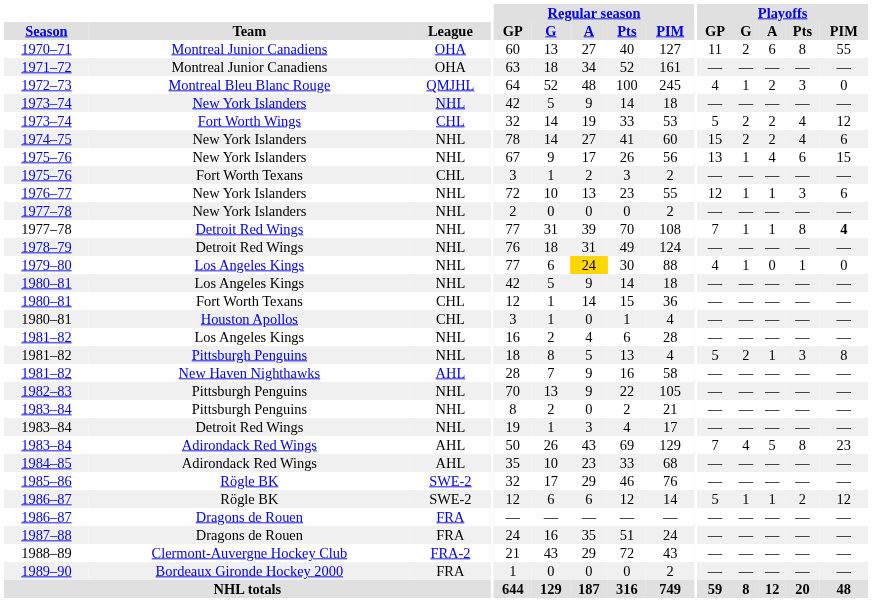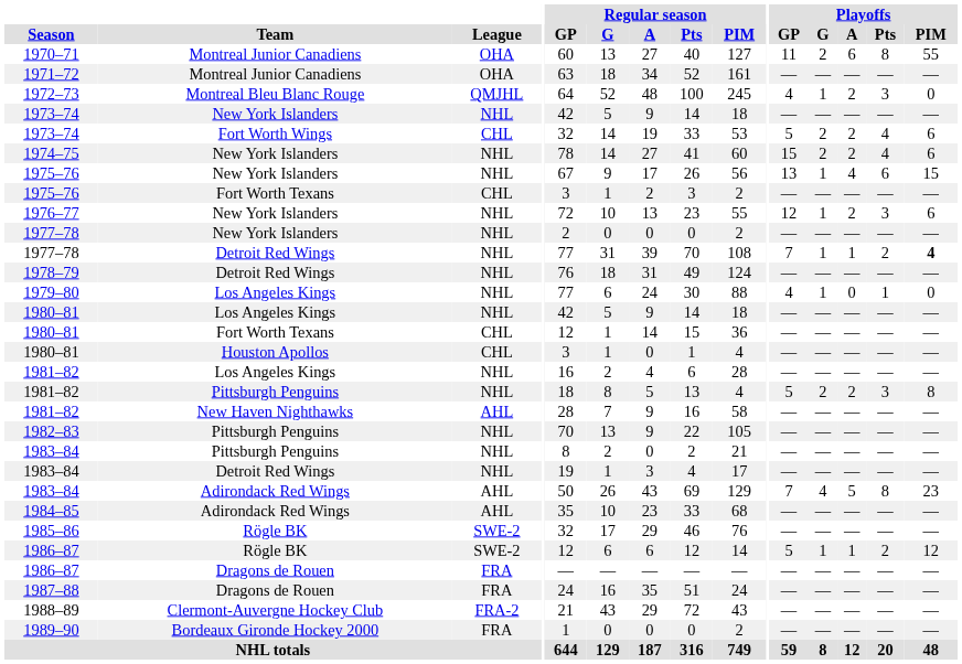 <table border="0" cellpadding="1" cellspacing="0" style="text-align:center; width:60em">
 <tr bgcolor="#e0e0e0">
 <th colspan="3" bgcolor="#ffffff"></th>
 <th rowspan="100" bgcolor="#ffffff"></th>
 <th colspan="5"><a href='#'>Regular season</a></th>
 <th rowspan="100" bgcolor="#ffffff"></th>
 <th colspan="5"><a href='#'>Playoffs</a></th>
 </tr>
 <tr bgcolor="#e0e0e0">
 <th><a href='#'>Season</a></th>
 <th>Team</th>
 <th>League</th>
 <th>GP</th>
 <th><a href='#'>G</a></th>
 <th><a href='#'>A</a></th>
 <th><a href='#'>Pts</a></th>
 <th><a href='#'>PIM</a></th>
 <th>GP</th>
 <th>G</th>
 <th>A</th>
 <th>Pts</th>
 <th>PIM</th>
 </tr>
 <tr>
 <td><a href='#'>1970–71</a></td>
 <td><a href='#'>Montreal Junior Canadiens</a></td>
 <td><a href='#'>OHA</a></td>
 <td>60</td>
 <td>13</td>
 <td>27</td>
 <td>40</td>
 <td>127</td>
 <td>11</td>
 <td>2</td>
 <td>6</td>
 <td>8</td>
 <td>55</td>
 </tr>
 <tr bgcolor="#f0f0f0">
 <td><a href='#'>1971–72</a></td>
 <td>Montreal Junior Canadiens</td>
 <td>OHA</td>
 <td>63</td>
 <td>18</td>
 <td>34</td>
 <td>52</td>
 <td>161</td>
 <td>—</td>
 <td>—</td>
 <td>—</td>
 <td>—</td>
 <td>—</td>
 </tr>
 <tr>
 <td><a href='#'>1972–73</a></td>
 <td><a href='#'>Montreal Bleu Blanc Rouge</a></td>
 <td><a href='#'>QMJHL</a></td>
 <td>64</td>
 <td>52</td>
 <td>48</td>
 <td>100</td>
 <td>245</td>
 <td>4</td>
 <td>1</td>
 <td>2</td>
 <td>3</td>
 <td>0</td>
 </tr>
 <tr bgcolor="#f0f0f0">
 <td><a href='#'>1973–74</a></td>
 <td><a href='#'>New York Islanders</a></td>
 <td><a href='#'>NHL</a></td>
 <td>42</td>
 <td>5</td>
 <td>9</td>
 <td>14</td>
 <td>18</td>
 <td>—</td>
 <td>—</td>
 <td>—</td>
 <td>—</td>
 <td>—</td>
 </tr>
 <tr>
 <td><a href='#'>1973–74</a></td>
 <td><a href='#'>Fort Worth Wings</a></td>
 <td><a href='#'>CHL</a></td>
 <td>32</td>
 <td>14</td>
 <td>19</td>
 <td>33</td>
 <td>53</td>
 <td>5</td>
 <td>2</td>
 <td>2</td>
 <td>4</td>
-<td>12</td>
+<td>6</td>
 </tr>
 <tr bgcolor="#f0f0f0">
 <td><a href='#'>1974–75</a></td>
 <td>New York Islanders</td>
 <td>NHL</td>
 <td>78</td>
 <td>14</td>
 <td>27</td>
 <td>41</td>
 <td>60</td>
 <td>15</td>
 <td>2</td>
 <td>2</td>
 <td>4</td>
 <td>6</td>
 </tr>
 <tr>
 <td><a href='#'>1975–76</a></td>
 <td>New York Islanders</td>
 <td>NHL</td>
 <td>67</td>
 <td>9</td>
 <td>17</td>
 <td>26</td>
 <td>56</td>
 <td>13</td>
 <td>1</td>
 <td>4</td>
 <td>6</td>
 <td>15</td>
 </tr>
 <tr bgcolor="#f0f0f0">
 <td><a href='#'>1975–76</a></td>
 <td>Fort Worth Texans</td>
 <td>CHL</td>
 <td>3</td>
 <td>1</td>
 <td>2</td>
 <td>3</td>
 <td>2</td>
 <td>—</td>
 <td>—</td>
 <td>—</td>
 <td>—</td>
 <td>—</td>
 </tr>
 <tr>
 <td><a href='#'>1976–77</a></td>
 <td>New York Islanders</td>
 <td>NHL</td>
 <td>72</td>
 <td>10</td>
 <td>13</td>
 <td>23</td>
 <td>55</td>
 <td>12</td>
 <td>1</td>
-<td>1</td>
+<td>2</td>
 <td>3</td>
 <td>6</td>
 </tr>
 <tr bgcolor="#f0f0f0">
 <td><a href='#'>1977–78</a></td>
 <td>New York Islanders</td>
 <td>NHL</td>
 <td>2</td>
 <td>0</td>
 <td>0</td>
 <td>0</td>
 <td>2</td>
 <td>—</td>
 <td>—</td>
 <td>—</td>
 <td>—</td>
 <td>—</td>
 </tr>
 <tr>
 <td>1977–78</td>
 <td><a href='#'>Detroit Red Wings</a></td>
 <td>NHL</td>
 <td>77</td>
 <td>31</td>
 <td>39</td>
 <td>70</td>
 <td>108</td>
 <td>7</td>
 <td>1</td>
 <td>1</td>
-<td>8</td>
+<td>2</td>
 <td><strong>4</strong></td>
 </tr>
 <tr bgcolor="#f0f0f0">
 <td><a href='#'>1978–79</a></td>
 <td>Detroit Red Wings</td>
 <td>NHL</td>
 <td>76</td>
 <td>18</td>
 <td>31</td>
 <td>49</td>
 <td>124</td>
 <td>—</td>
 <td>—</td>
 <td>—</td>
 <td>—</td>
 <td>—</td>
 </tr>
 <tr>
 <td><a href='#'>1979–80</a></td>
 <td><a href='#'>Los Angeles Kings</a></td>
 <td>NHL</td>
 <td>77</td>
 <td>6</td>
-<td style="background: gold;">24</td>
+<td>24</td>
 <td>30</td>
 <td>88</td>
 <td>4</td>
 <td>1</td>
 <td>0</td>
 <td>1</td>
 <td>0</td>
 </tr>
 <tr bgcolor="#f0f0f0">
 <td><a href='#'>1980–81</a></td>
 <td>Los Angeles Kings</td>
 <td>NHL</td>
 <td>42</td>
 <td>5</td>
 <td>9</td>
 <td>14</td>
 <td>18</td>
 <td>—</td>
 <td>—</td>
 <td>—</td>
 <td>—</td>
 <td>—</td>
 </tr>
 <tr>
 <td><a href='#'>1980–81</a></td>
 <td>Fort Worth Texans</td>
 <td>CHL</td>
 <td>12</td>
 <td>1</td>
 <td>14</td>
 <td>15</td>
 <td>36</td>
 <td>—</td>
 <td>—</td>
 <td>—</td>
 <td>—</td>
 <td>—</td>
 </tr>
 <tr bgcolor="#f0f0f0">
 <td>1980–81</td>
 <td><a href='#'>Houston Apollos</a></td>
 <td>CHL</td>
 <td>3</td>
 <td>1</td>
 <td>0</td>
 <td>1</td>
 <td>4</td>
 <td>—</td>
 <td>—</td>
 <td>—</td>
 <td>—</td>
 <td>—</td>
 </tr>
 <tr>
 <td><a href='#'>1981–82</a></td>
 <td>Los Angeles Kings</td>
 <td>NHL</td>
 <td>16</td>
 <td>2</td>
 <td>4</td>
 <td>6</td>
 <td>28</td>
 <td>—</td>
 <td>—</td>
 <td>—</td>
 <td>—</td>
 <td>—</td>
 </tr>
 <tr bgcolor="#f0f0f0">
 <td>1981–82</td>
 <td><a href='#'>Pittsburgh Penguins</a></td>
 <td>NHL</td>
 <td>18</td>
 <td>8</td>
 <td>5</td>
 <td>13</td>
 <td>4</td>
 <td>5</td>
 <td>2</td>
-<td>1</td>
+<td>2</td>
 <td>3</td>
 <td>8</td>
 </tr>
 <tr>
 <td><a href='#'>1981–82</a></td>
 <td><a href='#'>New Haven Nighthawks</a></td>
 <td><a href='#'>AHL</a></td>
 <td>28</td>
 <td>7</td>
 <td>9</td>
 <td>16</td>
 <td>58</td>
 <td>—</td>
 <td>—</td>
 <td>—</td>
 <td>—</td>
 <td>—</td>
 </tr>
 <tr bgcolor="#f0f0f0">
 <td><a href='#'>1982–83</a></td>
 <td>Pittsburgh Penguins</td>
 <td>NHL</td>
 <td>70</td>
 <td>13</td>
 <td>9</td>
 <td>22</td>
 <td>105</td>
 <td>—</td>
 <td>—</td>
 <td>—</td>
 <td>—</td>
 <td>—</td>
 </tr>
 <tr>
 <td><a href='#'>1983–84</a></td>
 <td>Pittsburgh Penguins</td>
 <td>NHL</td>
 <td>8</td>
 <td>2</td>
 <td>0</td>
 <td>2</td>
 <td>21</td>
 <td>—</td>
 <td>—</td>
 <td>—</td>
 <td>—</td>
 <td>—</td>
 </tr>
 <tr bgcolor="#f0f0f0">
 <td>1983–84</td>
 <td>Detroit Red Wings</td>
 <td>NHL</td>
 <td>19</td>
 <td>1</td>
 <td>3</td>
 <td>4</td>
 <td>17</td>
 <td>—</td>
 <td>—</td>
 <td>—</td>
 <td>—</td>
 <td>—</td>
 </tr>
 <tr>
 <td><a href='#'>1983–84</a></td>
 <td><a href='#'>Adirondack Red Wings</a></td>
 <td>AHL</td>
 <td>50</td>
 <td>26</td>
 <td>43</td>
 <td>69</td>
 <td>129</td>
 <td>7</td>
 <td>4</td>
 <td>5</td>
 <td>8</td>
 <td>23</td>
 </tr>
 <tr bgcolor="#f0f0f0">
 <td><a href='#'>1984–85</a></td>
 <td>Adirondack Red Wings</td>
 <td>AHL</td>
 <td>35</td>
 <td>10</td>
 <td>23</td>
 <td>33</td>
 <td>68</td>
 <td>—</td>
 <td>—</td>
 <td>—</td>
 <td>—</td>
 <td>—</td>
 </tr>
 <tr>
 <td><a href='#'>1985–86</a></td>
 <td><a href='#'>Rögle BK</a></td>
 <td><a href='#'>SWE-2</a></td>
 <td>32</td>
 <td>17</td>
 <td>29</td>
 <td>46</td>
 <td>76</td>
 <td>—</td>
 <td>—</td>
 <td>—</td>
 <td>—</td>
 <td>—</td>
 </tr>
 <tr bgcolor="#f0f0f0">
 <td><a href='#'>1986–87</a></td>
 <td>Rögle BK</td>
 <td>SWE-2</td>
 <td>12</td>
 <td>6</td>
 <td>6</td>
 <td>12</td>
 <td>14</td>
 <td>5</td>
 <td>1</td>
 <td>1</td>
 <td>2</td>
 <td>12</td>
 </tr>
 <tr>
 <td><a href='#'>1986–87</a></td>
 <td><a href='#'>Dragons de Rouen</a></td>
 <td><a href='#'>FRA</a></td>
 <td>—</td>
 <td>—</td>
 <td>—</td>
 <td>—</td>
 <td>—</td>
 <td>—</td>
 <td>—</td>
 <td>—</td>
 <td>—</td>
 <td>—</td>
 </tr>
 <tr bgcolor="#f0f0f0">
 <td><a href='#'>1987–88</a></td>
 <td>Dragons de Rouen</td>
 <td>FRA</td>
 <td>24</td>
 <td>16</td>
 <td>35</td>
 <td>51</td>
 <td>24</td>
 <td>—</td>
 <td>—</td>
 <td>—</td>
 <td>—</td>
 <td>—</td>
 </tr>
 <tr>
 <td>1988–89</td>
 <td><a href='#'>Clermont-Auvergne Hockey Club</a></td>
 <td><a href='#'>FRA-2</a></td>
 <td>21</td>
 <td>43</td>
 <td>29</td>
 <td>72</td>
 <td>43</td>
 <td>—</td>
 <td>—</td>
 <td>—</td>
 <td>—</td>
 <td>—</td>
 </tr>
 <tr bgcolor="#f0f0f0">
 <td><a href='#'>1989–90</a></td>
 <td><a href='#'>Bordeaux Gironde Hockey 2000</a></td>
 <td>FRA</td>
 <td>1</td>
 <td>0</td>
 <td>0</td>
 <td>0</td>
 <td>2</td>
 <td>—</td>
 <td>—</td>
 <td>—</td>
 <td>—</td>
 <td>—</td>
 </tr>
 <tr bgcolor="#e0e0e0">
 <th colspan="3">NHL totals</th>
 <th>644</th>
 <th>129</th>
 <th>187</th>
 <th>316</th>
 <th>749</th>
 <th>59</th>
 <th>8</th>
 <th>12</th>
 <th>20</th>
 <th>48</th>
 </tr>
 </table>
